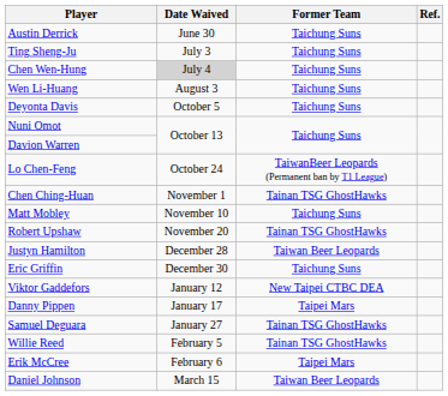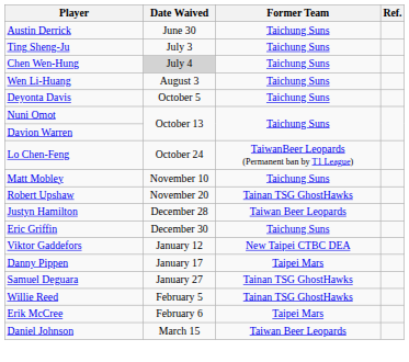 <table class="wikitable sortable" style="text-align:left">
 <tr>
 <th style="width:200px">Player</th>
 <th style="width:100px">Date Waived</th>
 <th style="width:240px">Former Team</th>
 <th class="unsortable">Ref.</th>
 </tr>
 <tr>
 <td align="left"><a href='#'>Austin Derrick</a></td>
 <td align="center">June 30</td>
 <td align="center"><a href='#'>Taichung Suns</a></td>
 <td align="center"></td>
 </tr>
 <tr>
 <td align="left"><a href='#'>Ting Sheng-Ju</a></td>
 <td align="center">July 3</td>
 <td align="center"><a href='#'>Taichung Suns</a></td>
 <td align="center"></td>
 </tr>
 <tr>
 <td align="left"><a href='#'>Chen Wen-Hung</a></td>
 <td align="center" style="background: lightgrey;">July 4</td>
 <td align="center"><a href='#'>Taichung Suns</a></td>
 <td align="center"></td>
 </tr>
 <tr>
 <td align="left"><a href='#'>Wen Li-Huang</a></td>
 <td align="center">August 3</td>
 <td align="center"><a href='#'>Taichung Suns</a></td>
 <td align="center"></td>
 </tr>
 <tr>
 <td align="left"><a href='#'>Deyonta Davis</a></td>
 <td align="center">October 5</td>
 <td align="center"><a href='#'>Taichung Suns</a></td>
 <td align="center"></td>
 </tr>
 <tr>
 <td align="left"><a href='#'>Nuni Omot</a></td>
 <td rowspan=2 align="center">October 13</td>
 <td rowspan=2 align="center"><a href='#'>Taichung Suns</a></td>
 <td rowspan=2 align="center"></td>
 </tr>
 <tr>
 <td align="left"><a href='#'>Davion Warren</a></td>
 </tr>
 <tr>
 <td align="left"><a href='#'>Lo Chen-Feng</a></td>
 <td align="center">October 24</td>
 <td align="center"><a href='#'>TaiwanBeer Leopards</a><br><small>(Permanent ban by <a href='#'>T1 League</a>)</small></td>
-<td align="center"></td>
-</tr>
-<tr>
-<td align="left"><a href='#'>Chen Ching-Huan</a></td>
-<td align="center">November 1</td>
-<td align="center"><a href='#'>Tainan TSG GhostHawks</a></td>
 <td align="center"></td>
 </tr>
 <tr>
 <td align="left"><a href='#'>Matt Mobley</a></td>
 <td align="center">November 10</td>
 <td align="center"><a href='#'>Taichung Suns</a></td>
 <td align="center"></td>
 </tr>
 <tr>
 <td align="left"><a href='#'>Robert Upshaw</a></td>
 <td align="center">November 20</td>
 <td align="center"><a href='#'>Tainan TSG GhostHawks</a></td>
 <td align="center"></td>
 </tr>
 <tr>
 <td align="left"><a href='#'>Justyn Hamilton</a></td>
 <td align="center">December 28</td>
 <td align="center"><a href='#'>Taiwan Beer Leopards</a></td>
 <td align="center"></td>
 </tr>
 <tr>
 <td align="left"><a href='#'>Eric Griffin</a></td>
 <td align="center">December 30</td>
 <td align="center"><a href='#'>Taichung Suns</a></td>
 <td align="center"></td>
 </tr>
 <tr>
 <td align="left"><a href='#'>Viktor Gaddefors</a></td>
 <td align="center">January 12</td>
 <td align="center"><a href='#'>New Taipei CTBC DEA</a></td>
 <td align="center"></td>
 </tr>
 <tr>
 <td align="left"><a href='#'>Danny Pippen</a></td>
 <td align="center">January 17</td>
 <td align="center"><a href='#'>Taipei Mars</a></td>
 <td align="center"></td>
 </tr>
 <tr>
 <td align="left"><a href='#'>Samuel Deguara</a></td>
 <td align="center">January 27</td>
 <td align="center"><a href='#'>Tainan TSG GhostHawks</a></td>
 <td align="center"></td>
 </tr>
 <tr>
 <td align="left"><a href='#'>Willie Reed</a></td>
 <td align="center">February 5</td>
 <td align="center"><a href='#'>Tainan TSG GhostHawks</a></td>
 <td align="center"></td>
 </tr>
 <tr>
 <td align="left"><a href='#'>Erik McCree</a></td>
 <td align="center">February 6</td>
 <td align="center"><a href='#'>Taipei Mars</a></td>
 <td align="center"></td>
 </tr>
 <tr>
 <td align="left"><a href='#'>Daniel Johnson</a></td>
 <td align="center">March 15</td>
 <td align="center"><a href='#'>Taiwan Beer Leopards</a></td>
 <td align="center"></td>
 </tr>
 </table>
